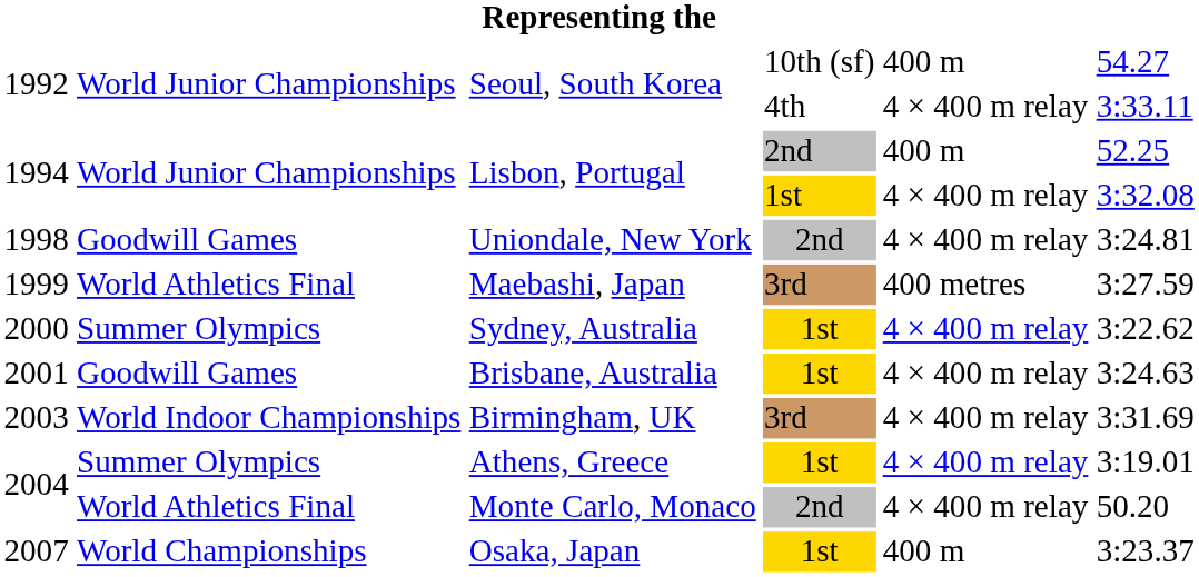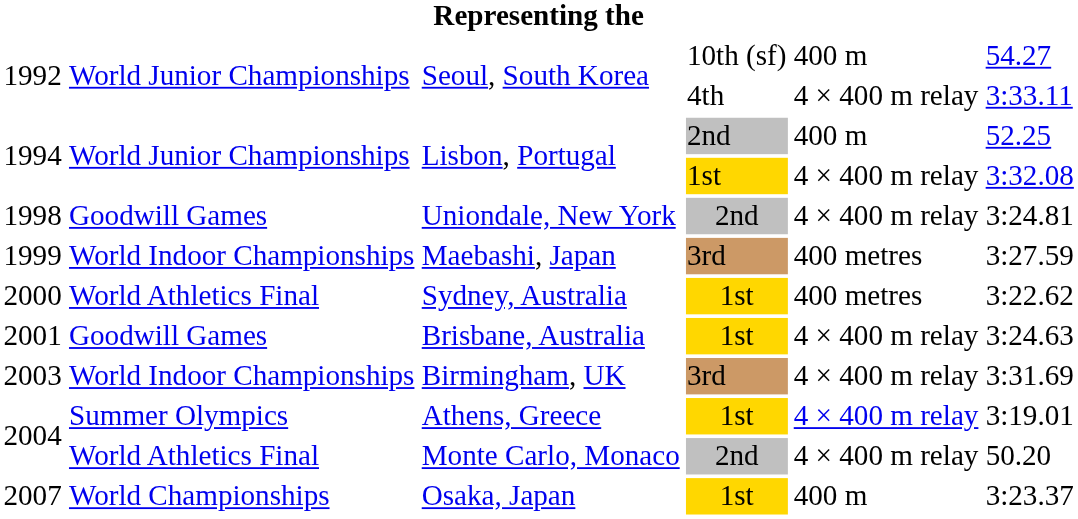 <table>
 <tr>
 <th colspan="6">Representing the </th>
 </tr>
 <tr>
 <td rowspan=2>1992</td>
 <td rowspan=2><a href='#'>World Junior Championships</a></td>
 <td rowspan=2><a href='#'>Seoul</a>, <a href='#'>South Korea</a></td>
 <td>10th (sf)</td>
 <td>400 m</td>
 <td><a href='#'>54.27</a></td>
 </tr>
 <tr>
 <td>4th</td>
 <td>4 × 400 m relay</td>
 <td><a href='#'>3:33.11</a></td>
 </tr>
 <tr>
 <td rowspan=2>1994</td>
 <td rowspan=2><a href='#'>World Junior Championships</a></td>
 <td rowspan=2><a href='#'>Lisbon</a>, <a href='#'>Portugal</a></td>
 <td bgcolor=silver>2nd</td>
 <td>400 m</td>
 <td><a href='#'>52.25</a></td>
 </tr>
 <tr>
 <td bgcolor=gold>1st</td>
 <td>4 × 400 m relay</td>
 <td><a href='#'>3:32.08</a></td>
 </tr>
 <tr>
 <td>1998</td>
 <td><a href='#'>Goodwill Games</a></td>
 <td><a href='#'>Uniondale, New York</a></td>
 <td bgcolor="silver" align="center">2nd</td>
 <td>4 × 400 m relay</td>
 <td>3:24.81</td>
 </tr>
 <tr>
 <td>1999</td>
-<td><a href='#'>World Athletics Final</a></td>
+<td><a href='#'>World Indoor Championships</a></td>
 <td><a href='#'>Maebashi</a>, <a href='#'>Japan</a></td>
 <td bgcolor="CC9966">3rd</td>
 <td>400 metres</td>
 <td>3:27.59</td>
 </tr>
 <tr>
 <td>2000</td>
-<td><a href='#'>Summer Olympics</a></td>
+<td><a href='#'>World Athletics Final</a></td>
 <td><a href='#'>Sydney, Australia</a></td>
 <td bgcolor="gold" align="center">1st</td>
-<td><a href='#'>4 × 400 m relay</a></td>
+<td>400 metres</td>
 <td>3:22.62</td>
 </tr>
 <tr>
 <td>2001</td>
 <td><a href='#'>Goodwill Games</a></td>
 <td><a href='#'>Brisbane, Australia</a></td>
 <td bgcolor="gold" align="center">1st</td>
 <td>4 × 400 m relay</td>
 <td>3:24.63</td>
 </tr>
 <tr>
 <td>2003</td>
 <td><a href='#'>World Indoor Championships</a></td>
 <td><a href='#'>Birmingham</a>, <a href='#'>UK</a></td>
 <td bgcolor="CC9966">3rd</td>
 <td>4 × 400 m relay</td>
 <td>3:31.69</td>
 </tr>
 <tr>
 <td rowspan=2>2004</td>
 <td><a href='#'>Summer Olympics</a></td>
 <td><a href='#'>Athens, Greece</a></td>
 <td bgcolor="gold" align="center">1st</td>
 <td><a href='#'>4 × 400 m relay</a></td>
 <td>3:19.01</td>
 </tr>
 <tr>
 <td><a href='#'>World Athletics Final</a></td>
 <td><a href='#'>Monte Carlo, Monaco</a></td>
 <td bgcolor="silver" align="center">2nd</td>
 <td>4 × 400 m relay</td>
 <td>50.20</td>
 </tr>
 <tr>
 <td>2007</td>
 <td><a href='#'>World Championships</a></td>
 <td><a href='#'>Osaka, Japan</a></td>
 <td bgcolor="gold" align="center">1st</td>
 <td>400 m</td>
 <td>3:23.37</td>
 </tr>
 </table>
